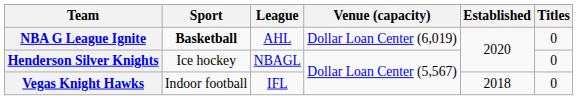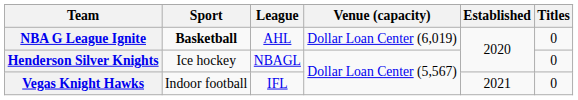 <table class="wikitable" style="font-size: 90%;" |>
 <tr>
 </tr>
 <tr style="text-align:center">
 <th>Team</th>
 <th>Sport</th>
 <th>League</th>
 <th>Venue (capacity)</th>
 <th>Established</th>
 <th>Titles</th>
 </tr>
 <tr style="text-align:center;">
 <th><a href='#'>NBA G League Ignite</a></th>
 <td><strong>Basketball</strong></td>
 <td><a href='#'>AHL</a></td>
 <td><a href='#'>Dollar Loan Center</a> (6,019)</td>
 <td rowspan=2 style="text-align:center;">2020</td>
 <td style="text-align:center;">0</td>
 </tr>
 <tr style="text-align:center;">
 <th><a href='#'>Henderson Silver Knights</a></th>
 <td>Ice hockey</td>
 <td><a href='#'>NBAGL</a></td>
 <td rowspan=2><a href='#'>Dollar Loan Center</a> (5,567)</td>
 <td style="text-align:center;">0</td>
 </tr>
 <tr style="text-align:center;">
 <th><a href='#'>Vegas Knight Hawks</a></th>
 <td>Indoor football</td>
 <td><a href='#'>IFL</a></td>
-<td style="text-align:center;">2018</td>
+<td style="text-align:center;">2021</td>
 <td style="text-align:center;">0</td>
 </tr>
 </table>
